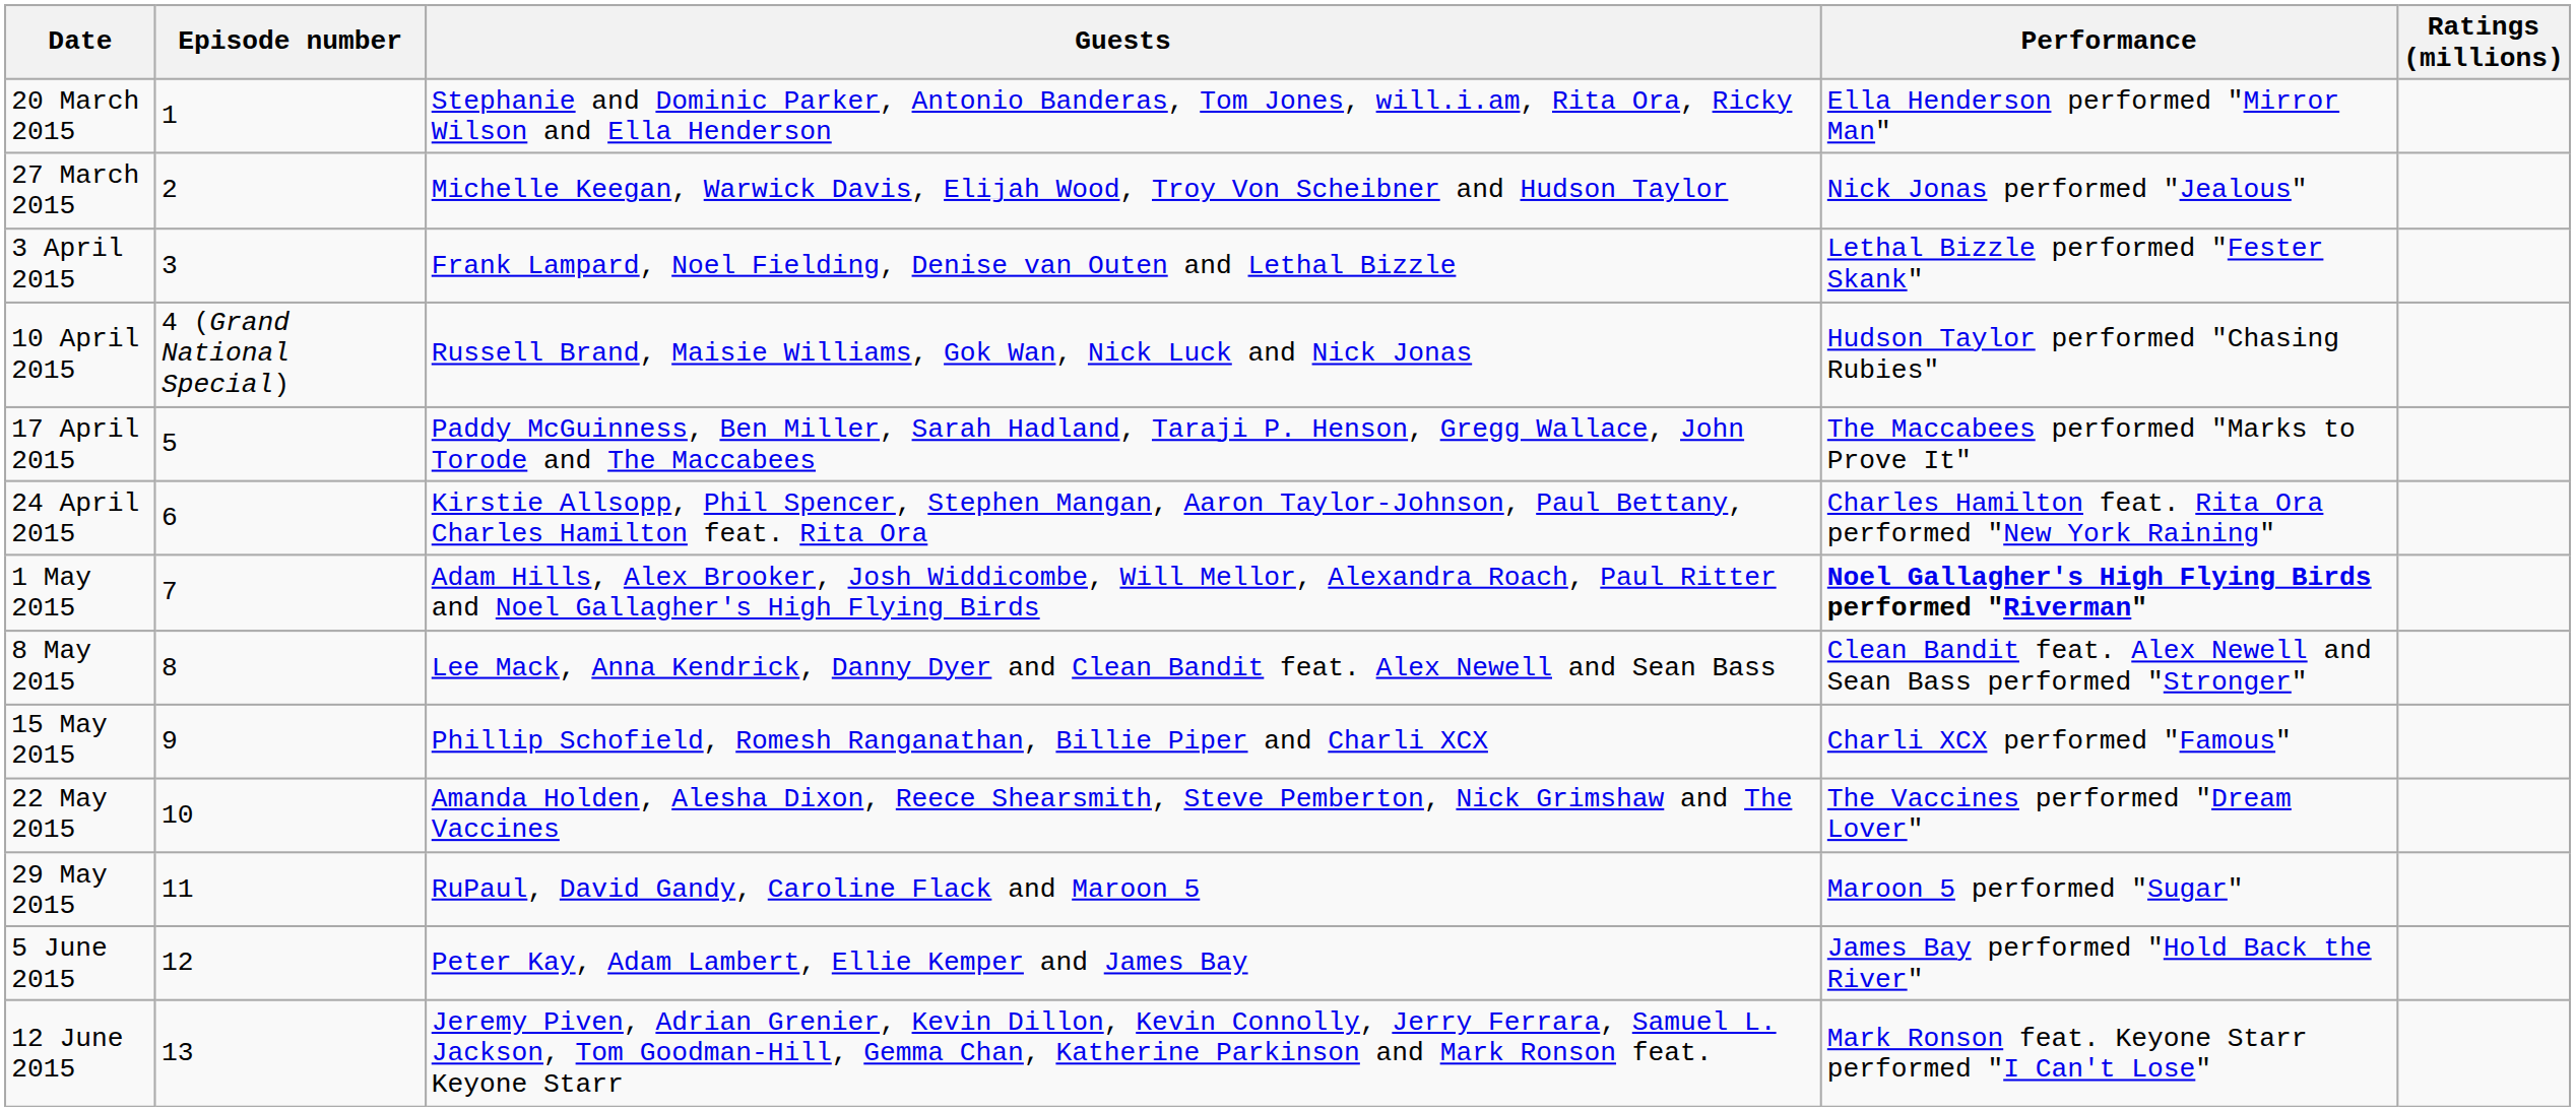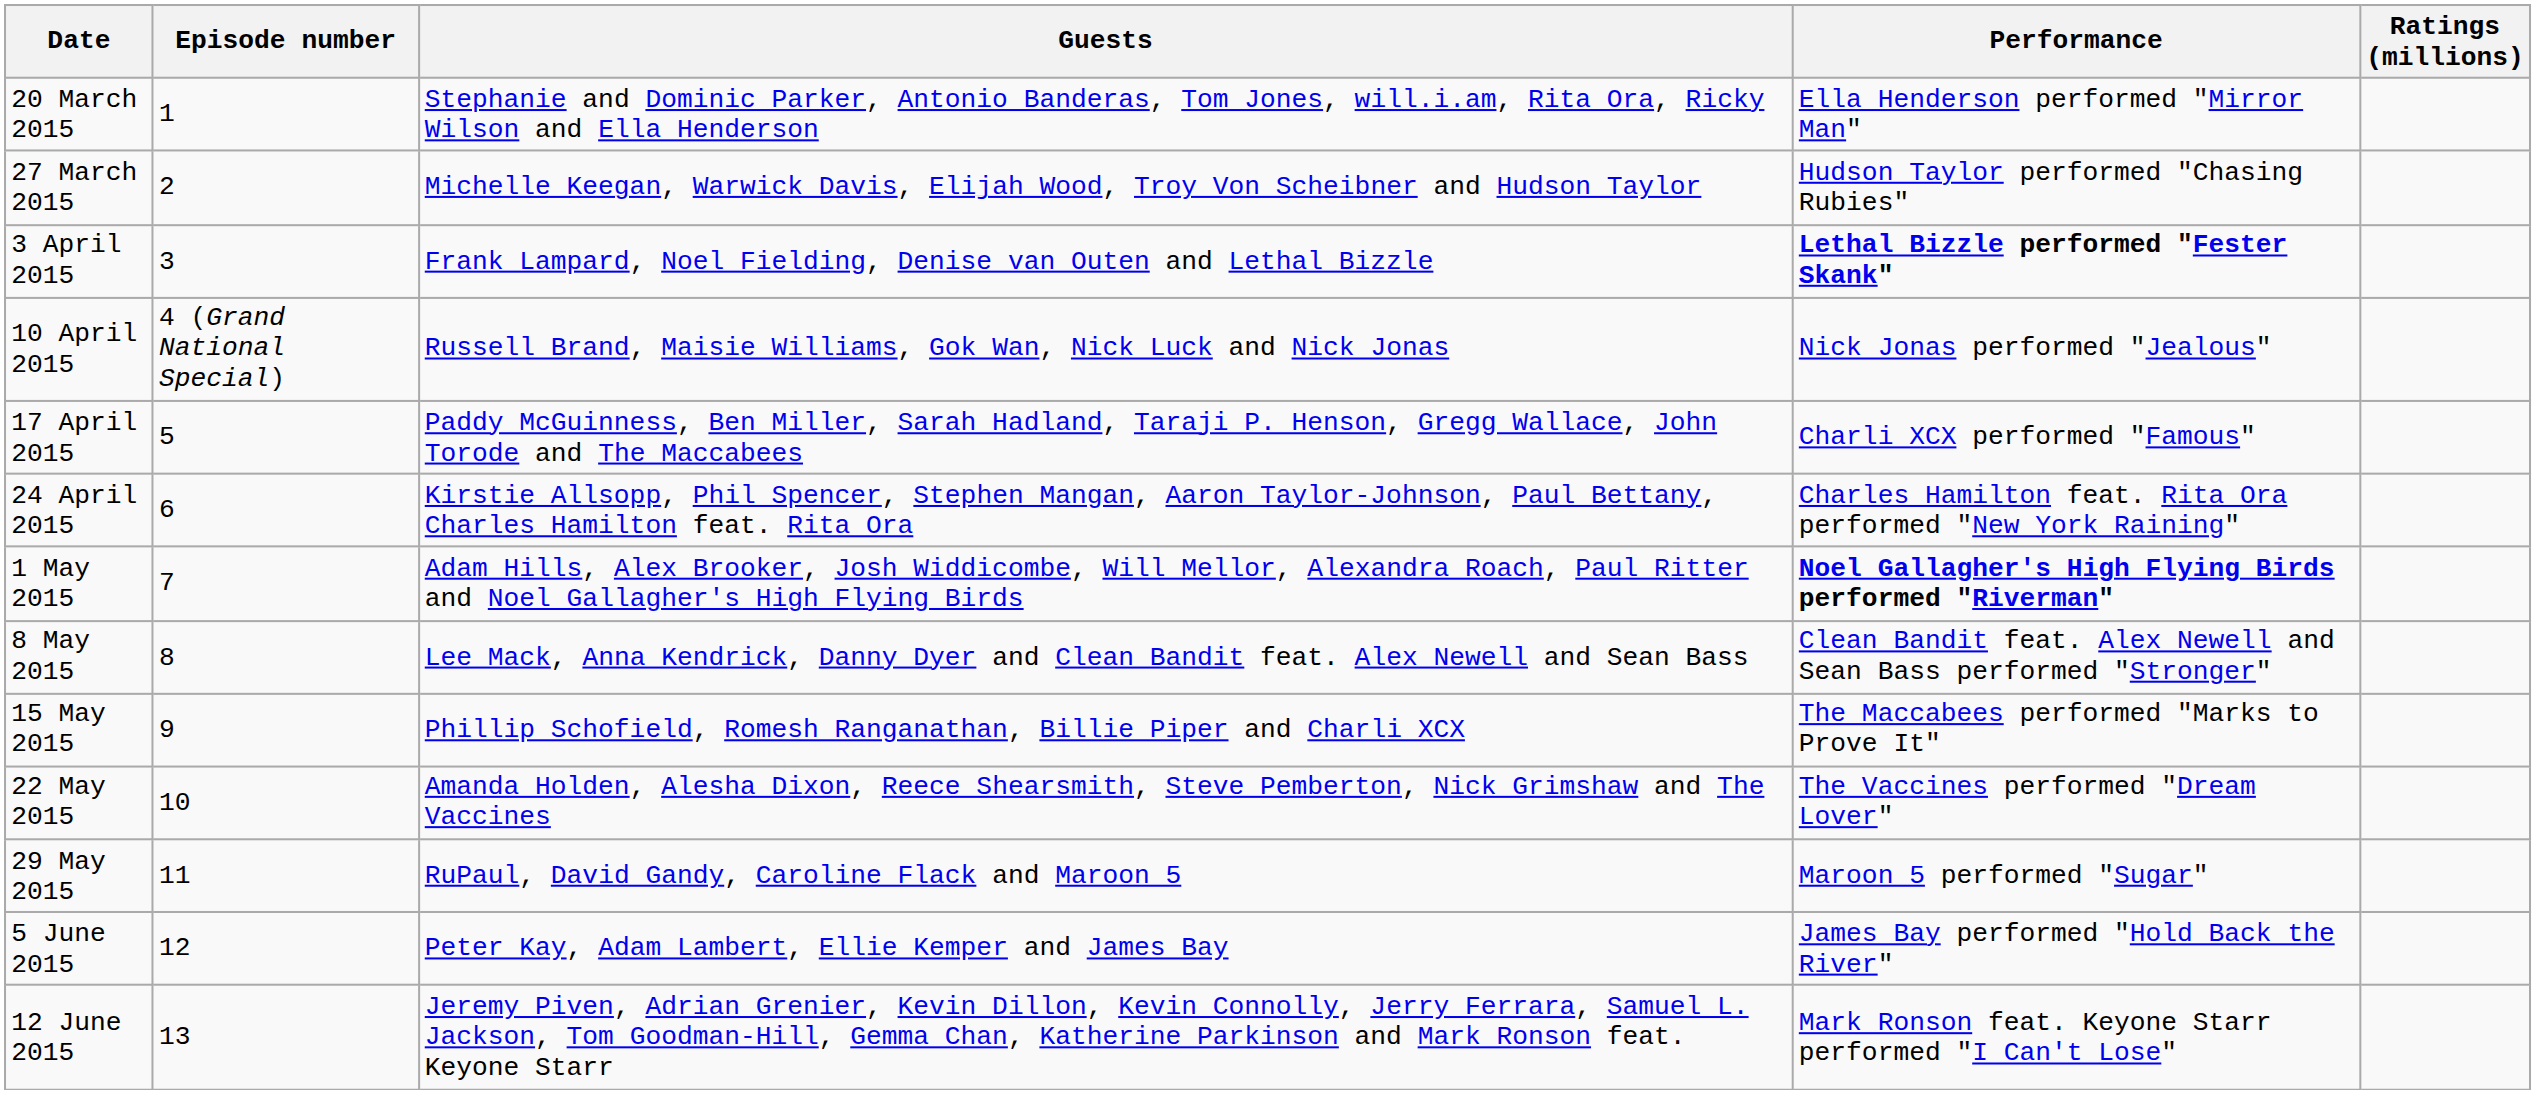 <table class="wikitable">
 <tr>
 <th>Date</th>
 <th>Episode number</th>
 <th>Guests</th>
 <th>Performance</th>
 <th>Ratings<br>(millions)</th>
 </tr>
 <tr>
 <td>20 March 2015</td>
 <td>1</td>
 <td><a href='#'>Stephanie</a> and <a href='#'>Dominic Parker</a>, <a href='#'>Antonio Banderas</a>, <a href='#'>Tom Jones</a>, <a href='#'>will.i.am</a>, <a href='#'>Rita Ora</a>, <a href='#'>Ricky Wilson</a> and <a href='#'>Ella Henderson</a></td>
 <td><a href='#'>Ella Henderson</a> performed "<a href='#'>Mirror Man</a>"</td>
 <td></td>
 </tr>
 <tr>
 <td>27 March 2015</td>
 <td>2</td>
 <td><a href='#'>Michelle Keegan</a>, <a href='#'>Warwick Davis</a>, <a href='#'>Elijah Wood</a>, <a href='#'>Troy Von Scheibner</a> and <a href='#'>Hudson Taylor</a></td>
-<td><a href='#'>Nick Jonas</a> performed "<a href='#'>Jealous</a>"</td>
+<td><a href='#'>Hudson Taylor</a> performed "Chasing Rubies"</td>
 <td></td>
 </tr>
 <tr>
 <td>3 April 2015</td>
 <td>3</td>
 <td><a href='#'>Frank Lampard</a>, <a href='#'>Noel Fielding</a>, <a href='#'>Denise van Outen</a> and <a href='#'>Lethal Bizzle</a></td>
-<td><a href='#'>Lethal Bizzle</a> performed "<a href='#'>Fester Skank</a>"</td>
+<td><strong><a href='#'>Lethal Bizzle</a> performed "<a href='#'>Fester Skank</a>"</strong></td>
 <td></td>
 </tr>
 <tr>
 <td>10 April 2015</td>
 <td>4 (<em>Grand National Special</em>)</td>
 <td><a href='#'>Russell Brand</a>, <a href='#'>Maisie Williams</a>, <a href='#'>Gok Wan</a>, <a href='#'>Nick Luck</a> and <a href='#'>Nick Jonas</a></td>
-<td><a href='#'>Hudson Taylor</a> performed "Chasing Rubies"</td>
+<td><a href='#'>Nick Jonas</a> performed "<a href='#'>Jealous</a>"</td>
 <td></td>
 </tr>
 <tr>
 <td>17 April 2015</td>
 <td>5</td>
 <td><a href='#'>Paddy McGuinness</a>, <a href='#'>Ben Miller</a>, <a href='#'>Sarah Hadland</a>, <a href='#'>Taraji P. Henson</a>, <a href='#'>Gregg Wallace</a>, <a href='#'>John Torode</a> and <a href='#'>The Maccabees</a></td>
-<td><a href='#'>The Maccabees</a> performed "Marks to Prove It"</td>
+<td><a href='#'>Charli XCX</a> performed "<a href='#'>Famous</a>"</td>
 <td></td>
 </tr>
 <tr>
 <td>24 April 2015</td>
 <td>6</td>
 <td><a href='#'>Kirstie Allsopp</a>, <a href='#'>Phil Spencer</a>, <a href='#'>Stephen Mangan</a>, <a href='#'>Aaron Taylor-Johnson</a>, <a href='#'>Paul Bettany</a>, <a href='#'>Charles Hamilton</a> feat. <a href='#'>Rita Ora</a></td>
 <td><a href='#'>Charles Hamilton</a> feat. <a href='#'>Rita Ora</a> performed "<a href='#'>New York Raining</a>"</td>
 <td></td>
 </tr>
 <tr>
 <td>1 May 2015</td>
 <td>7</td>
 <td><a href='#'>Adam Hills</a>, <a href='#'>Alex Brooker</a>, <a href='#'>Josh Widdicombe</a>, <a href='#'>Will Mellor</a>, <a href='#'>Alexandra Roach</a>, <a href='#'>Paul Ritter</a> and <a href='#'>Noel Gallagher's High Flying Birds</a></td>
 <td><strong><a href='#'>Noel Gallagher's High Flying Birds</a> performed "<a href='#'>Riverman</a>"</strong></td>
 <td></td>
 </tr>
 <tr>
 <td>8 May 2015</td>
 <td>8</td>
 <td><a href='#'>Lee Mack</a>, <a href='#'>Anna Kendrick</a>, <a href='#'>Danny Dyer</a> and <a href='#'>Clean Bandit</a> feat. <a href='#'>Alex Newell</a> and Sean Bass</td>
 <td><a href='#'>Clean Bandit</a> feat. <a href='#'>Alex Newell</a> and Sean Bass performed "<a href='#'>Stronger</a>"</td>
 <td></td>
 </tr>
 <tr>
 <td>15 May 2015</td>
 <td>9</td>
 <td><a href='#'>Phillip Schofield</a>, <a href='#'>Romesh Ranganathan</a>, <a href='#'>Billie Piper</a> and <a href='#'>Charli XCX</a></td>
-<td><a href='#'>Charli XCX</a> performed "<a href='#'>Famous</a>"</td>
+<td><a href='#'>The Maccabees</a> performed "Marks to Prove It"</td>
 <td></td>
 </tr>
 <tr>
 <td>22 May 2015</td>
 <td>10</td>
 <td><a href='#'>Amanda Holden</a>, <a href='#'>Alesha Dixon</a>, <a href='#'>Reece Shearsmith</a>, <a href='#'>Steve Pemberton</a>, <a href='#'>Nick Grimshaw</a> and <a href='#'>The Vaccines</a></td>
 <td><a href='#'>The Vaccines</a> performed "<a href='#'>Dream Lover</a>"</td>
 <td></td>
 </tr>
 <tr>
 <td>29 May 2015</td>
 <td>11</td>
 <td><a href='#'>RuPaul</a>, <a href='#'>David Gandy</a>, <a href='#'>Caroline Flack</a> and <a href='#'>Maroon 5</a></td>
 <td><a href='#'>Maroon 5</a> performed "<a href='#'>Sugar</a>"</td>
 <td></td>
 </tr>
 <tr>
 <td>5 June 2015</td>
 <td>12</td>
 <td><a href='#'>Peter Kay</a>, <a href='#'>Adam Lambert</a>, <a href='#'>Ellie Kemper</a> and <a href='#'>James Bay</a></td>
 <td><a href='#'>James Bay</a> performed "<a href='#'>Hold Back the River</a>"</td>
 <td></td>
 </tr>
 <tr>
 <td>12 June 2015</td>
 <td>13</td>
 <td><a href='#'>Jeremy Piven</a>, <a href='#'>Adrian Grenier</a>, <a href='#'>Kevin Dillon</a>, <a href='#'>Kevin Connolly</a>, <a href='#'>Jerry Ferrara</a>, <a href='#'>Samuel L. Jackson</a>, <a href='#'>Tom Goodman-Hill</a>, <a href='#'>Gemma Chan</a>, <a href='#'>Katherine Parkinson</a> and <a href='#'>Mark Ronson</a> feat. Keyone Starr</td>
 <td><a href='#'>Mark Ronson</a> feat. Keyone Starr performed "<a href='#'>I Can't Lose</a>"</td>
 <td></td>
 </tr>
 </table>
